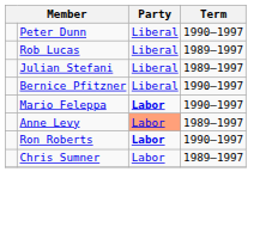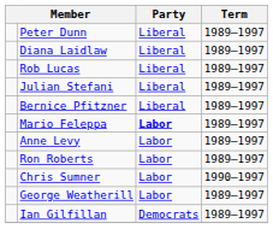 <table class="wikitable">
 <tr>
 <th colspan="2">Member</th>
 <th>Party</th>
 <th>Term</th>
 </tr>
 <tr>
 <td> </td>
 <td><a href='#'>Peter Dunn</a></td>
 <td><a href='#'>Liberal</a></td>
-<td>1990–1997</td>
+<td>1989–1997</td>
+</tr>
+<tr>
+<td> </td>
+<td><a href='#'>Diana Laidlaw</a></td>
+<td><a href='#'>Liberal</a></td>
+<td>1989–1997</td>
 </tr>
 <tr>
 <td> </td>
 <td><a href='#'>Rob Lucas</a></td>
 <td><a href='#'>Liberal</a></td>
 <td>1989–1997</td>
 </tr>
 <tr>
 <td> </td>
 <td><a href='#'>Julian Stefani</a></td>
 <td><a href='#'>Liberal</a></td>
 <td>1989–1997</td>
 </tr>
 <tr>
 <td> </td>
 <td><a href='#'>Bernice Pfitzner</a></td>
 <td><a href='#'>Liberal</a></td>
-<td>1990–1997</td>
+<td>1989–1997</td>
 </tr>
 <tr>
 <td> </td>
 <td><a href='#'>Mario Feleppa</a></td>
 <td><strong><a href='#'>Labor</a></strong></td>
-<td>1990–1997</td>
+<td>1989–1997</td>
 </tr>
 <tr>
 <td> </td>
 <td><a href='#'>Anne Levy</a></td>
-<td style="background: lightsalmon;"><a href='#'>Labor</a></td>
+<td><a href='#'>Labor</a></td>
 <td>1989–1997</td>
 </tr>
 <tr>
 <td> </td>
 <td><a href='#'>Ron Roberts</a></td>
-<td><strong><a href='#'>Labor</a></strong></td>
-<td>1990–1997</td>
+<td><a href='#'>Labor</a></td>
+<td>1989–1997</td>
 </tr>
 <tr>
 <td> </td>
 <td><a href='#'>Chris Sumner</a></td>
 <td><a href='#'>Labor</a></td>
+<td>1990–1997</td>
+</tr>
+<tr>
+<td> </td>
+<td><a href='#'>George Weatherill</a></td>
+<td><a href='#'>Labor</a></td>
+<td>1989–1997</td>
+</tr>
+<tr>
+<td> </td>
+<td><a href='#'>Ian Gilfillan</a></td>
+<td><a href='#'>Democrats</a></td>
 <td>1989–1997</td>
 </tr>
 <tr>
 </tr>
 </table>
